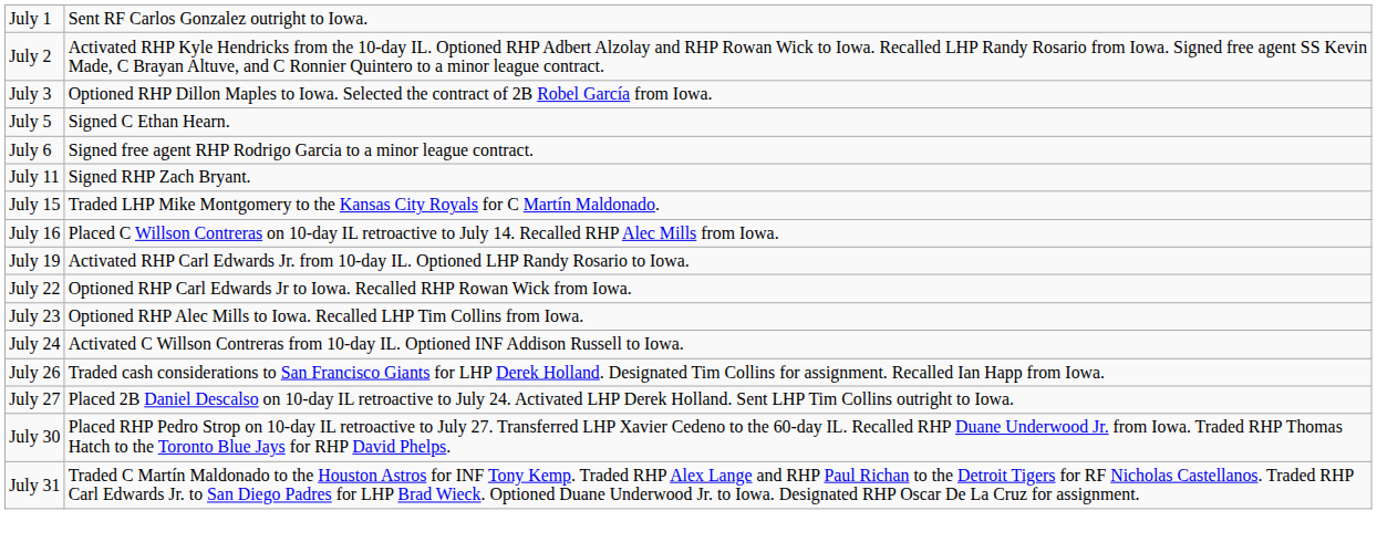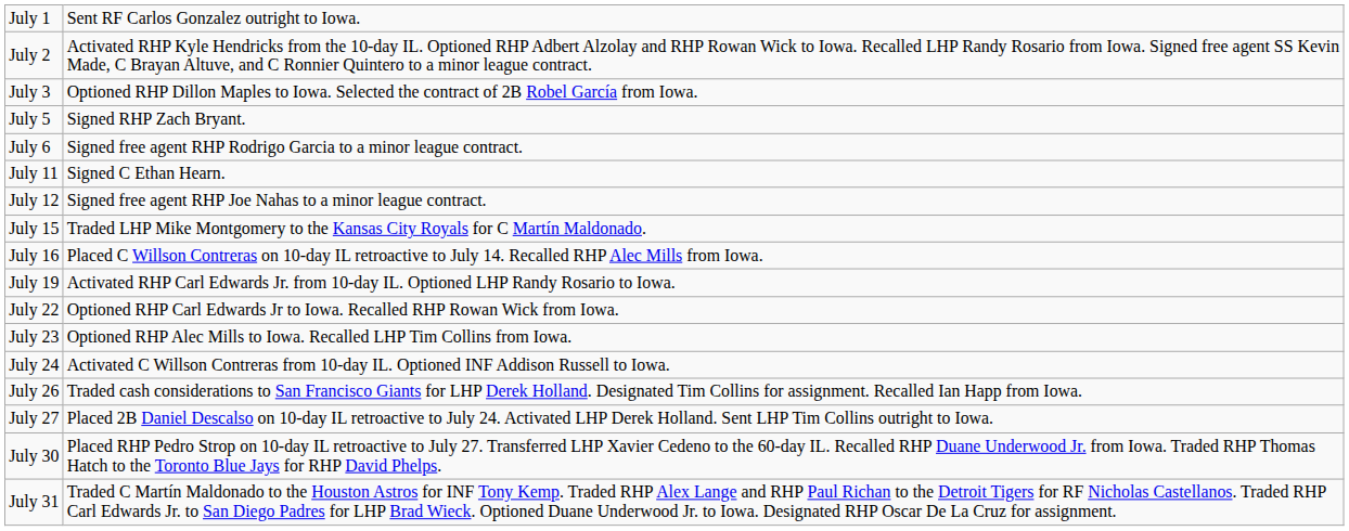 <table class="wikitable">
 <tr>
 <td>July 1</td>
 <td>Sent RF Carlos Gonzalez outright to Iowa.</td>
 </tr>
 <tr>
 <td>July 2</td>
 <td>Activated RHP Kyle Hendricks from the 10-day IL. Optioned RHP Adbert Alzolay and RHP Rowan Wick to Iowa. Recalled LHP Randy Rosario from Iowa. Signed free agent SS Kevin Made, C Brayan Altuve, and C Ronnier Quintero to a minor league contract.</td>
 </tr>
 <tr>
 <td>July 3</td>
 <td>Optioned RHP Dillon Maples to Iowa. Selected the contract of 2B <a href='#'>Robel García</a> from Iowa.</td>
 </tr>
 <tr>
 <td>July 5</td>
-<td>Signed C Ethan Hearn.</td>
+<td>Signed RHP Zach Bryant.</td>
 </tr>
 <tr>
 <td>July 6</td>
 <td>Signed free agent RHP Rodrigo Garcia to a minor league contract.</td>
 </tr>
 <tr>
 <td>July 11</td>
-<td>Signed RHP Zach Bryant.</td>
+<td>Signed C Ethan Hearn.</td>
+</tr>
+<tr>
+<td>July 12</td>
+<td>Signed free agent RHP Joe Nahas to a minor league contract.</td>
 </tr>
 <tr>
 <td>July 15</td>
 <td>Traded LHP Mike Montgomery to the <a href='#'>Kansas City Royals</a> for C <a href='#'>Martín Maldonado</a>.</td>
 </tr>
 <tr>
 <td>July 16</td>
 <td>Placed C <a href='#'>Willson Contreras</a> on 10-day IL retroactive to July 14. Recalled RHP <a href='#'>Alec Mills</a> from Iowa.</td>
 </tr>
 <tr>
 <td>July 19</td>
 <td>Activated RHP Carl Edwards Jr. from 10-day IL. Optioned LHP Randy Rosario to Iowa.</td>
 </tr>
 <tr>
 <td>July 22</td>
 <td>Optioned RHP Carl Edwards Jr to Iowa. Recalled RHP Rowan Wick from Iowa.</td>
 </tr>
 <tr>
 <td>July 23</td>
 <td>Optioned RHP Alec Mills to Iowa. Recalled LHP Tim Collins from Iowa.</td>
 </tr>
 <tr>
 <td>July 24</td>
 <td>Activated C Willson Contreras from 10-day IL. Optioned INF Addison Russell to Iowa.</td>
 </tr>
 <tr>
 <td>July 26</td>
 <td>Traded cash considerations to <a href='#'>San Francisco Giants</a> for LHP <a href='#'>Derek Holland</a>. Designated Tim Collins for assignment. Recalled Ian Happ from Iowa.</td>
 </tr>
 <tr>
 <td>July 27</td>
 <td>Placed 2B <a href='#'>Daniel Descalso</a> on 10-day IL retroactive to July 24. Activated LHP Derek Holland. Sent LHP Tim Collins outright to Iowa.</td>
 </tr>
 <tr>
 <td>July 30</td>
 <td>Placed RHP Pedro Strop on 10-day IL retroactive to July 27. Transferred LHP Xavier Cedeno to the 60-day IL. Recalled RHP <a href='#'>Duane Underwood Jr.</a> from Iowa. Traded RHP Thomas Hatch to the <a href='#'>Toronto Blue Jays</a> for RHP <a href='#'>David Phelps</a>.</td>
 </tr>
 <tr>
 <td>July 31</td>
 <td>Traded C Martín Maldonado to the <a href='#'>Houston Astros</a> for INF <a href='#'>Tony Kemp</a>. Traded RHP <a href='#'>Alex Lange</a> and RHP <a href='#'>Paul Richan</a> to the <a href='#'>Detroit Tigers</a> for RF <a href='#'>Nicholas Castellanos</a>. Traded RHP Carl Edwards Jr. to <a href='#'>San Diego Padres</a> for LHP <a href='#'>Brad Wieck</a>. Optioned Duane Underwood Jr. to Iowa. Designated RHP Oscar De La Cruz for assignment.</td>
 </tr>
 </table>
